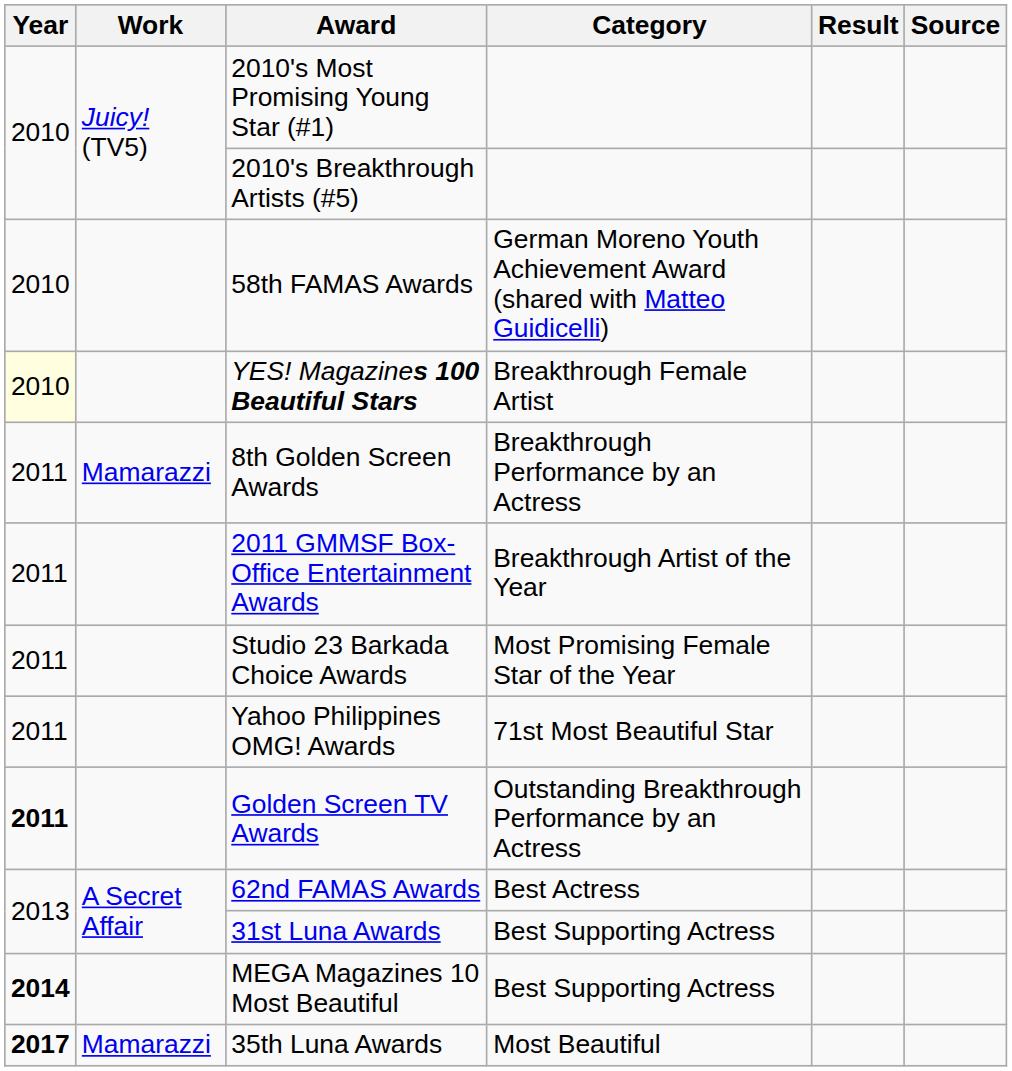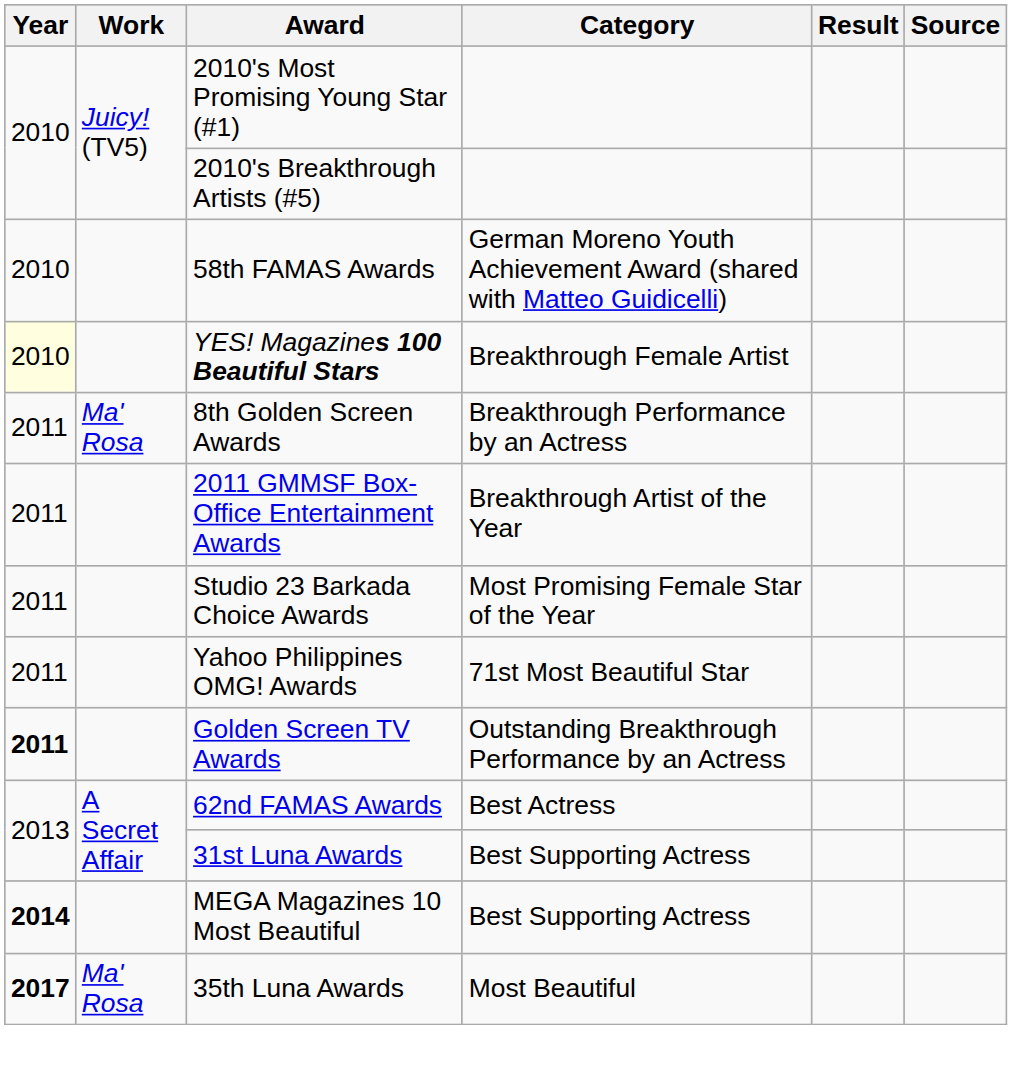 <table class="wikitable">
 <tr>
 <th>Year</th>
 <th>Work</th>
 <th>Award</th>
 <th>Category</th>
 <th>Result</th>
 <th>Source </th>
 </tr>
 <tr>
 <td rowspan="2">2010</td>
 <td rowspan="2"><em><a href='#'>Juicy!</a></em> (TV5)</td>
 <td>2010's Most Promising Young Star (#1)</td>
 <td></td>
 <td></td>
 <td></td>
 </tr>
 <tr>
 <td>2010's Breakthrough Artists (#5)</td>
 <td></td>
 <td></td>
 <td></td>
 </tr>
 <tr>
 <td>2010</td>
 <td></td>
 <td>58th FAMAS Awards</td>
 <td>German Moreno Youth Achievement Award (shared with <a href='#'>Matteo Guidicelli</a>)</td>
 <td></td>
 <td></td>
 </tr>
 <tr>
 <td style="background: lightyellow;">2010</td>
 <td></td>
 <td><em>YES! Magazine<strong>s 100 Beautiful Stars</td>
 <td>Breakthrough Female Artist</td>
 <td></td>
 <td></td>
 </tr>
 <tr>
 <td>2011</td>
-<td></em><a href='#'>Mamarazzi</a><em></td>
+<td><em><a href='#'>Ma' Rosa</a></em></td>
 <td>8th Golden Screen Awards</td>
 <td>Breakthrough Performance by an Actress</td>
 <td></td>
 <td></td>
 </tr>
 <tr>
 <td>2011</td>
 <td align="center"></td>
 <td rowspan="1" align="left"><a href='#'>2011 GMMSF Box-Office Entertainment Awards</a></td>
 <td>Breakthrough Artist of the Year</td>
 <td></td>
 <td></td>
 </tr>
 <tr>
 <td>2011</td>
 <td></td>
 <td>Studio 23 Barkada Choice Awards</td>
 <td align="left">Most Promising Female Star of the Year</td>
 <td></td>
 <td></td>
 </tr>
 <tr>
 <td>2011</td>
 <td></td>
 <td>Yahoo Philippines OMG! Awards</td>
 <td>71st Most Beautiful Star</td>
 <td></td>
 <td></td>
 </tr>
 <tr>
 <td><strong>2011</strong></td>
 <td></td>
 <td><a href='#'>Golden Screen TV Awards</a></td>
 <td>Outstanding Breakthrough Performance by an Actress</td>
 <td></td>
 <td></td>
 </tr>
 <tr>
 <td rowspan="2">2013</td>
 <td rowspan="2"></em><a href='#'>A Secret Affair</a><em></td>
 <td><a href='#'>62nd FAMAS Awards</a></td>
 <td>Best Actress</td>
 <td></td>
 <td></td>
 </tr>
 <tr>
 <td><a href='#'>31st Luna Awards</a></td>
 <td>Best Supporting Actress</td>
 <td></td>
 <td></td>
 </tr>
 <tr>
 <td><strong>2014</strong></td>
 <td></td>
 <td></em>MEGA Magazine</strong>s 10 Most Beautiful</td>
 <td>Best Supporting Actress</td>
 <td></td>
 <td></td>
 </tr>
 <tr>
 <td><strong>2017</strong></td>
-<td></em><a href='#'>Mamarazzi</a><em></td>
+<td><em><a href='#'>Ma' Rosa</a></em></td>
 <td>35th Luna Awards</td>
 <td>Most Beautiful</td>
 <td></td>
 <td></td>
 </tr>
 </table>
